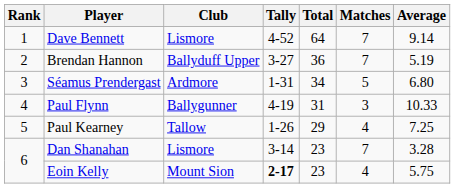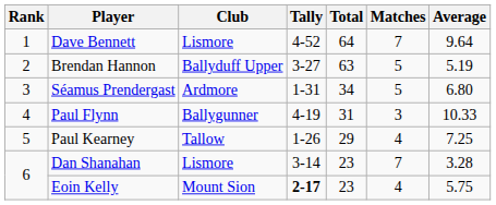 <table class="wikitable">
 <tr>
 <th>Rank</th>
 <th>Player</th>
 <th>Club</th>
 <th>Tally</th>
 <th>Total</th>
 <th>Matches</th>
 <th>Average</th>
 </tr>
 <tr>
 <td rowspan=1 align=center>1</td>
 <td><a href='#'>Dave Bennett</a></td>
 <td><a href='#'>Lismore</a></td>
 <td align=center>4-52</td>
 <td align=center>64</td>
 <td align=center>7</td>
-<td align=center>9.14</td>
+<td align=center>9.64</td>
 </tr>
 <tr>
 <td rowspan=1 align=center>2</td>
 <td>Brendan Hannon</td>
 <td><a href='#'>Ballyduff Upper</a></td>
 <td align=center>3-27</td>
-<td align=center>36</td>
-<td align=center>7</td>
+<td align=center>63</td>
+<td align=center>5</td>
 <td align=center>5.19</td>
 </tr>
 <tr>
 <td rowspan=1 align=center>3</td>
 <td><a href='#'>Séamus Prendergast</a></td>
 <td><a href='#'>Ardmore</a></td>
 <td align=center>1-31</td>
 <td align=center>34</td>
 <td align=center>5</td>
 <td align=center>6.80</td>
 </tr>
 <tr>
 <td rowspan=1 align=center>4</td>
 <td><a href='#'>Paul Flynn</a></td>
 <td><a href='#'>Ballygunner</a></td>
 <td align=center>4-19</td>
 <td align=center>31</td>
 <td align=center>3</td>
 <td align=center>10.33</td>
 </tr>
 <tr>
 <td rowspan=1 align=center>5</td>
 <td>Paul Kearney</td>
 <td><a href='#'>Tallow</a></td>
 <td align=center>1-26</td>
 <td align=center>29</td>
 <td align=center>4</td>
 <td align=center>7.25</td>
 </tr>
 <tr>
 <td rowspan=2 align=center>6</td>
 <td><a href='#'>Dan Shanahan</a></td>
 <td><a href='#'>Lismore</a></td>
 <td align=center>3-14</td>
 <td align=center>23</td>
 <td align=center>7</td>
 <td align=center>3.28</td>
 </tr>
 <tr>
 <td><a href='#'>Eoin Kelly</a></td>
 <td><a href='#'>Mount Sion</a></td>
 <td align=center><strong>2-17</strong></td>
 <td align=center>23</td>
 <td align=center>4</td>
 <td align=center>5.75</td>
 </tr>
 </table>
